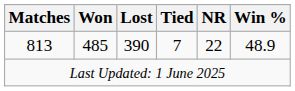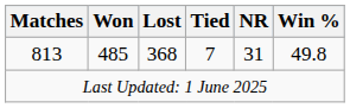 <table class="wikitable plainrowheaders sortable"  style="text-align:center;">
 <tr style="background:#9cf;">
 <th scope="col">Matches</th>
 <th scope="col">Won</th>
 <th scope="col">Lost</th>
 <th scope="col">Tied</th>
 <th scope="col">NR</th>
 <th scope="col">Win %</th>
 </tr>
 <tr>
 <td>813</td>
 <td>485</td>
-<td>390</td>
+<td>368</td>
 <td>7</td>
-<td>22</td>
-<td>48.9</td>
+<td>31</td>
+<td>49.8</td>
 </tr>
 <tr>
 <td colspan=6><small><em>Last Updated: 1 June 2025  </em></small></td>
 </tr>
 </table>
